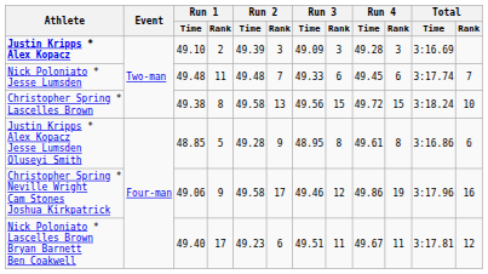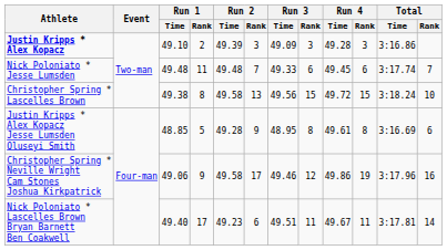 <table class="wikitable" style="font-size:90%">
 <tr>
 <th rowspan="2">Athlete</th>
 <th rowspan="2">Event</th>
 <th colspan="2">Run 1</th>
 <th colspan="2">Run 2</th>
 <th colspan="2">Run 3</th>
 <th colspan="2">Run 4</th>
 <th colspan="2">Total</th>
 </tr>
 <tr style="font-size:95%">
 <th>Time</th>
 <th>Rank</th>
 <th>Time</th>
 <th>Rank</th>
 <th>Time</th>
 <th>Rank</th>
 <th>Time</th>
 <th>Rank</th>
 <th>Time</th>
 <th>Rank</th>
 </tr>
 <tr align=center>
 <td align=left><strong><a href='#'>Justin Kripps</a> *<br><a href='#'>Alex Kopacz</a></strong></td>
 <td align=left rowspan=3><a href='#'>Two-man</a></td>
 <td>49.10</td>
 <td>2</td>
 <td>49.39</td>
 <td>3</td>
 <td>49.09</td>
 <td>3</td>
 <td>49.28</td>
 <td>3</td>
-<td>3:16.69</td>
+<td>3:16.86</td>
 <td></td>
 </tr>
 <tr align=center>
 <td align=left><a href='#'>Nick Poloniato</a> *<br><a href='#'>Jesse Lumsden</a></td>
 <td>49.48</td>
 <td>11</td>
 <td>49.48</td>
 <td>7</td>
 <td>49.33</td>
 <td>6</td>
 <td>49.45</td>
 <td>6</td>
 <td>3:17.74</td>
 <td>7</td>
 </tr>
 <tr align=center>
 <td align=left><a href='#'>Christopher Spring</a> *<br><a href='#'>Lascelles Brown</a></td>
 <td>49.38</td>
 <td>8</td>
 <td>49.58</td>
 <td>13</td>
 <td>49.56</td>
 <td>15</td>
 <td>49.72</td>
 <td>15</td>
 <td>3:18.24</td>
 <td>10</td>
 </tr>
 <tr align=center>
 <td align=left><a href='#'>Justin Kripps</a> *<br><a href='#'>Alex Kopacz</a><br><a href='#'>Jesse Lumsden</a><br><a href='#'>Oluseyi Smith</a></td>
 <td align=left rowspan=3><a href='#'>Four-man</a></td>
 <td>48.85</td>
 <td>5</td>
 <td>49.28</td>
 <td>9</td>
 <td>48.95</td>
 <td>8</td>
 <td>49.61</td>
 <td>8</td>
-<td>3:16.86</td>
+<td>3:16.69</td>
 <td>6</td>
 </tr>
 <tr align=center>
 <td align=left><a href='#'>Christopher Spring</a> *<br><a href='#'>Neville Wright</a><br><a href='#'>Cam Stones</a><br><a href='#'>Joshua Kirkpatrick</a></td>
 <td>49.06</td>
 <td>9</td>
 <td>49.58</td>
 <td>17</td>
 <td>49.46</td>
 <td>12</td>
 <td>49.86</td>
 <td>19</td>
 <td>3:17.96</td>
 <td>16</td>
 </tr>
 <tr align=center>
 <td align=left><a href='#'>Nick Poloniato</a> *<br><a href='#'>Lascelles Brown</a><br><a href='#'>Bryan Barnett</a><br><a href='#'>Ben Coakwell</a></td>
 <td>49.40</td>
 <td>17</td>
 <td>49.23</td>
 <td>6</td>
 <td>49.51</td>
 <td>11</td>
 <td>49.67</td>
 <td>11</td>
 <td>3:17.81</td>
-<td>12</td>
+<td>14</td>
 </tr>
 </table>
